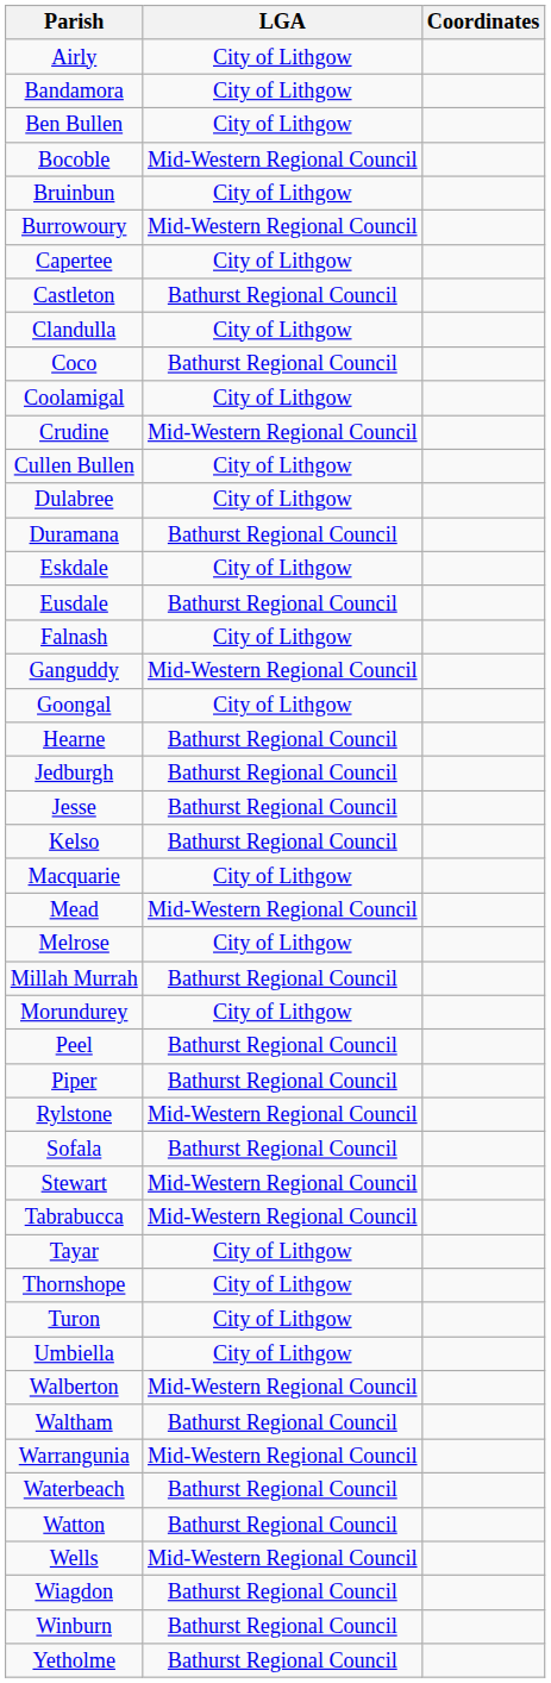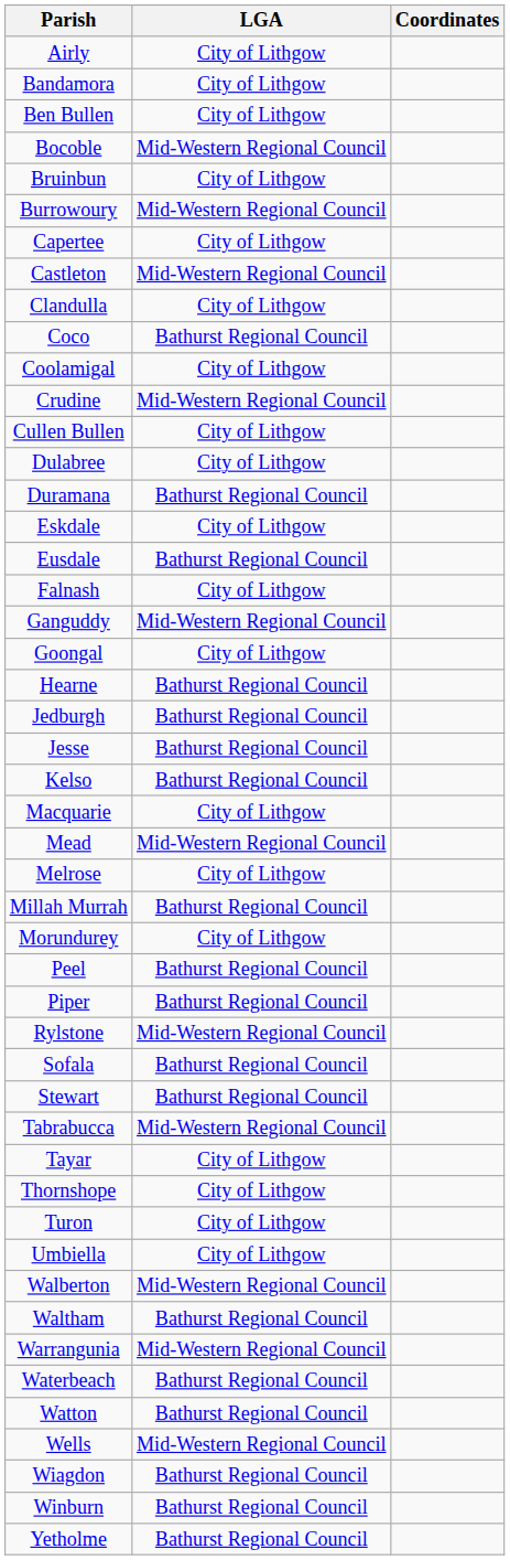 <table class="wikitable" style="text-align:center">
 <tr>
 <th>Parish</th>
 <th>LGA</th>
 <th>Coordinates</th>
 </tr>
 <tr>
 <td><a href='#'>Airly</a></td>
 <td><a href='#'>City of Lithgow</a></td>
 <td></td>
 </tr>
 <tr>
 <td><a href='#'>Bandamora</a></td>
 <td><a href='#'>City of Lithgow</a></td>
 <td></td>
 </tr>
 <tr>
 <td><a href='#'>Ben Bullen</a></td>
 <td><a href='#'>City of Lithgow</a></td>
 <td></td>
 </tr>
 <tr>
 <td><a href='#'>Bocoble</a></td>
 <td><a href='#'>Mid-Western Regional Council</a></td>
 <td></td>
 </tr>
 <tr>
 <td><a href='#'>Bruinbun</a></td>
 <td><a href='#'>City of Lithgow</a></td>
 <td></td>
 </tr>
 <tr>
 <td><a href='#'>Burrowoury</a></td>
 <td><a href='#'>Mid-Western Regional Council</a></td>
 <td></td>
 </tr>
 <tr>
 <td><a href='#'>Capertee</a></td>
 <td><a href='#'>City of Lithgow</a></td>
 <td></td>
 </tr>
 <tr>
 <td><a href='#'>Castleton</a></td>
-<td><a href='#'>Bathurst Regional Council</a></td>
+<td><a href='#'>Mid-Western Regional Council</a></td>
 <td></td>
 </tr>
 <tr>
 <td><a href='#'>Clandulla</a></td>
 <td><a href='#'>City of Lithgow</a></td>
 <td></td>
 </tr>
 <tr>
 <td><a href='#'>Coco</a></td>
 <td><a href='#'>Bathurst Regional Council</a></td>
 <td></td>
 </tr>
 <tr>
 <td><a href='#'>Coolamigal</a></td>
 <td><a href='#'>City of Lithgow</a></td>
 <td></td>
 </tr>
 <tr>
 <td><a href='#'>Crudine</a></td>
 <td><a href='#'>Mid-Western Regional Council</a></td>
 <td></td>
 </tr>
 <tr>
 <td><a href='#'>Cullen Bullen</a></td>
 <td><a href='#'>City of Lithgow</a></td>
 <td></td>
 </tr>
 <tr>
 <td><a href='#'>Dulabree</a></td>
 <td><a href='#'>City of Lithgow</a></td>
 <td></td>
 </tr>
 <tr>
 <td><a href='#'>Duramana</a></td>
 <td><a href='#'>Bathurst Regional Council</a></td>
 <td></td>
 </tr>
 <tr>
 <td><a href='#'>Eskdale</a></td>
 <td><a href='#'>City of Lithgow</a></td>
 <td></td>
 </tr>
 <tr>
 <td><a href='#'>Eusdale</a></td>
 <td><a href='#'>Bathurst Regional Council</a></td>
 <td></td>
 </tr>
 <tr>
 <td><a href='#'>Falnash</a></td>
 <td><a href='#'>City of Lithgow</a></td>
 <td></td>
 </tr>
 <tr>
 <td><a href='#'>Ganguddy</a></td>
 <td><a href='#'>Mid-Western Regional Council</a></td>
 <td></td>
 </tr>
 <tr>
 <td><a href='#'>Goongal</a></td>
 <td><a href='#'>City of Lithgow</a></td>
 <td></td>
 </tr>
 <tr>
 <td><a href='#'>Hearne</a></td>
 <td><a href='#'>Bathurst Regional Council</a></td>
 <td></td>
 </tr>
 <tr>
 <td><a href='#'>Jedburgh</a></td>
 <td><a href='#'>Bathurst Regional Council</a></td>
 <td></td>
 </tr>
 <tr>
 <td><a href='#'>Jesse</a></td>
 <td><a href='#'>Bathurst Regional Council</a></td>
 <td></td>
 </tr>
 <tr>
 <td><a href='#'>Kelso</a></td>
 <td><a href='#'>Bathurst Regional Council</a></td>
 <td></td>
 </tr>
 <tr>
 <td><a href='#'>Macquarie</a></td>
 <td><a href='#'>City of Lithgow</a></td>
 <td></td>
 </tr>
 <tr>
 <td><a href='#'>Mead</a></td>
 <td><a href='#'>Mid-Western Regional Council</a></td>
 <td></td>
 </tr>
 <tr>
 <td><a href='#'>Melrose</a></td>
 <td><a href='#'>City of Lithgow</a></td>
 <td></td>
 </tr>
 <tr>
 <td><a href='#'>Millah Murrah</a></td>
 <td><a href='#'>Bathurst Regional Council</a></td>
 <td></td>
 </tr>
 <tr>
 <td><a href='#'>Morundurey</a></td>
 <td><a href='#'>City of Lithgow</a></td>
 <td></td>
 </tr>
 <tr>
 <td><a href='#'>Peel</a></td>
 <td><a href='#'>Bathurst Regional Council</a></td>
 <td></td>
 </tr>
 <tr>
 <td><a href='#'>Piper</a></td>
 <td><a href='#'>Bathurst Regional Council</a></td>
 <td></td>
 </tr>
 <tr>
 <td><a href='#'>Rylstone</a></td>
 <td><a href='#'>Mid-Western Regional Council</a></td>
 <td></td>
 </tr>
 <tr>
 <td><a href='#'>Sofala</a></td>
 <td><a href='#'>Bathurst Regional Council</a></td>
 <td></td>
 </tr>
 <tr>
 <td><a href='#'>Stewart</a></td>
-<td><a href='#'>Mid-Western Regional Council</a></td>
+<td><a href='#'>Bathurst Regional Council</a></td>
 <td></td>
 </tr>
 <tr>
 <td><a href='#'>Tabrabucca</a></td>
 <td><a href='#'>Mid-Western Regional Council</a></td>
 <td></td>
 </tr>
 <tr>
 <td><a href='#'>Tayar</a></td>
 <td><a href='#'>City of Lithgow</a></td>
 <td></td>
 </tr>
 <tr>
 <td><a href='#'>Thornshope</a></td>
 <td><a href='#'>City of Lithgow</a></td>
 <td></td>
 </tr>
 <tr>
 <td><a href='#'>Turon</a></td>
 <td><a href='#'>City of Lithgow</a></td>
 <td></td>
 </tr>
 <tr>
 <td><a href='#'>Umbiella</a></td>
 <td><a href='#'>City of Lithgow</a></td>
 <td></td>
 </tr>
 <tr>
 <td><a href='#'>Walberton</a></td>
 <td><a href='#'>Mid-Western Regional Council</a></td>
 <td></td>
 </tr>
 <tr>
 <td><a href='#'>Waltham</a></td>
 <td><a href='#'>Bathurst Regional Council</a></td>
 <td></td>
 </tr>
 <tr>
 <td><a href='#'>Warrangunia</a></td>
 <td><a href='#'>Mid-Western Regional Council</a></td>
 <td></td>
 </tr>
 <tr>
 <td><a href='#'>Waterbeach</a></td>
 <td><a href='#'>Bathurst Regional Council</a></td>
 <td></td>
 </tr>
 <tr>
 <td><a href='#'>Watton</a></td>
 <td><a href='#'>Bathurst Regional Council</a></td>
 <td></td>
 </tr>
 <tr>
 <td><a href='#'>Wells</a></td>
 <td><a href='#'>Mid-Western Regional Council</a></td>
 <td></td>
 </tr>
 <tr>
 <td><a href='#'>Wiagdon</a></td>
 <td><a href='#'>Bathurst Regional Council</a></td>
 <td></td>
 </tr>
 <tr>
 <td><a href='#'>Winburn</a></td>
 <td><a href='#'>Bathurst Regional Council</a></td>
 <td></td>
 </tr>
 <tr>
 <td><a href='#'>Yetholme</a></td>
 <td><a href='#'>Bathurst Regional Council</a></td>
 <td></td>
 </tr>
 </table>
